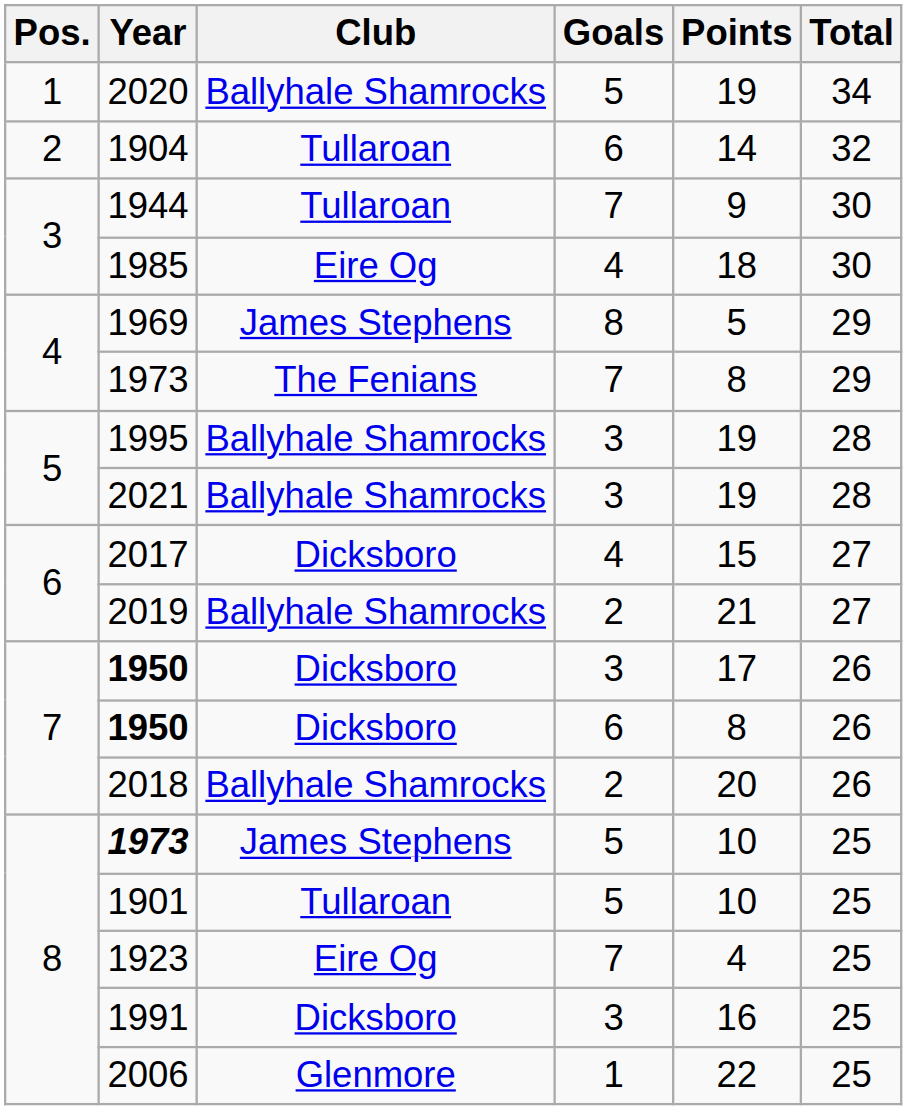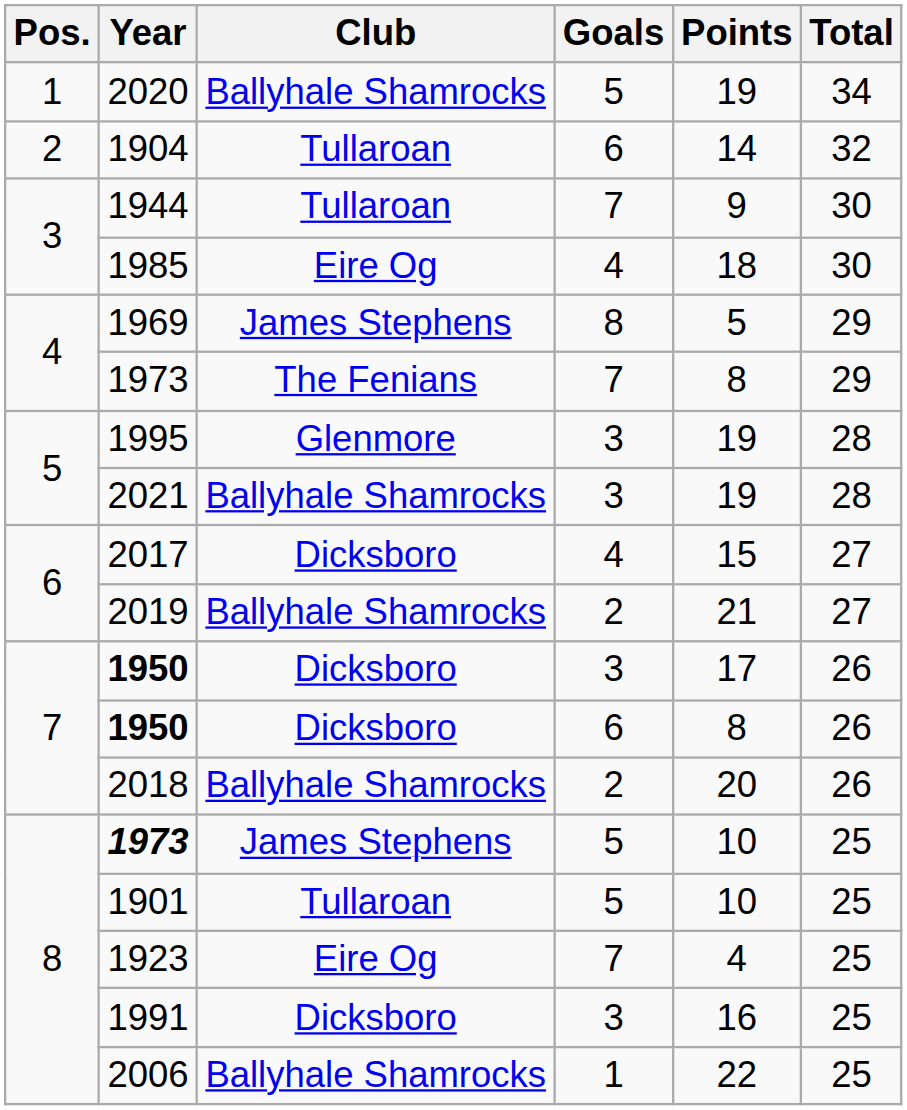 <table class="wikitable" style="text-align:center;">
 <tr>
 <th>Pos.</th>
 <th>Year</th>
 <th>Club</th>
 <th>Goals</th>
 <th>Points</th>
 <th>Total</th>
 </tr>
 <tr>
 <td>1</td>
 <td>2020</td>
 <td><a href='#'>Ballyhale Shamrocks</a></td>
 <td>5</td>
 <td>19</td>
 <td>34</td>
 </tr>
 <tr>
 <td>2</td>
 <td>1904</td>
 <td><a href='#'>Tullaroan</a></td>
 <td>6</td>
 <td>14</td>
 <td>32</td>
 </tr>
 <tr>
 <td rowspan=2>3</td>
 <td>1944</td>
 <td><a href='#'>Tullaroan</a></td>
 <td>7</td>
 <td>9</td>
 <td>30</td>
 </tr>
 <tr>
 <td>1985</td>
 <td><a href='#'>Eire Og</a></td>
 <td>4</td>
 <td>18</td>
 <td>30</td>
 </tr>
 <tr>
 <td rowspan=2>4</td>
 <td>1969</td>
 <td><a href='#'>James Stephens</a></td>
 <td>8</td>
 <td>5</td>
 <td>29</td>
 </tr>
 <tr>
 <td>1973</td>
 <td><a href='#'>The Fenians</a></td>
 <td>7</td>
 <td>8</td>
 <td>29</td>
 </tr>
 <tr>
 <td rowspan=2>5</td>
 <td>1995</td>
-<td><a href='#'>Ballyhale Shamrocks</a></td>
+<td><a href='#'>Glenmore</a></td>
 <td>3</td>
 <td>19</td>
 <td>28</td>
 </tr>
 <tr>
 <td>2021</td>
 <td><a href='#'>Ballyhale Shamrocks</a></td>
 <td>3</td>
 <td>19</td>
 <td>28</td>
 </tr>
 <tr>
 <td rowspan=2>6</td>
 <td>2017</td>
 <td><a href='#'>Dicksboro</a></td>
 <td>4</td>
 <td>15</td>
 <td>27</td>
 </tr>
 <tr>
 <td>2019</td>
 <td><a href='#'>Ballyhale Shamrocks</a></td>
 <td>2</td>
 <td>21</td>
 <td>27</td>
 </tr>
 <tr>
 <td rowspan=3>7</td>
 <td><strong>1950</strong></td>
 <td><a href='#'>Dicksboro</a></td>
 <td>3</td>
 <td>17</td>
 <td>26</td>
 </tr>
 <tr>
 <td><strong>1950</strong></td>
 <td><a href='#'>Dicksboro</a></td>
 <td>6</td>
 <td>8</td>
 <td>26</td>
 </tr>
 <tr>
 <td>2018</td>
 <td><a href='#'>Ballyhale Shamrocks</a></td>
 <td>2</td>
 <td>20</td>
 <td>26</td>
 </tr>
 <tr>
 <td rowspan=5>8</td>
 <td><strong><em>1973</em></strong></td>
 <td><a href='#'>James Stephens</a></td>
 <td>5</td>
 <td>10</td>
 <td>25</td>
 </tr>
 <tr>
 <td>1901</td>
 <td><a href='#'>Tullaroan</a></td>
 <td>5</td>
 <td>10</td>
 <td>25</td>
 </tr>
 <tr>
 <td>1923</td>
 <td><a href='#'>Eire Og</a></td>
 <td>7</td>
 <td>4</td>
 <td>25</td>
 </tr>
 <tr>
 <td>1991</td>
 <td><a href='#'>Dicksboro</a></td>
 <td>3</td>
 <td>16</td>
 <td>25</td>
 </tr>
 <tr>
 <td>2006</td>
-<td><a href='#'>Glenmore</a></td>
+<td><a href='#'>Ballyhale Shamrocks</a></td>
 <td>1</td>
 <td>22</td>
 <td>25</td>
 </tr>
 </table>
